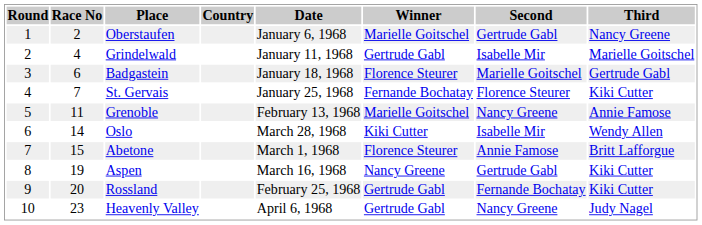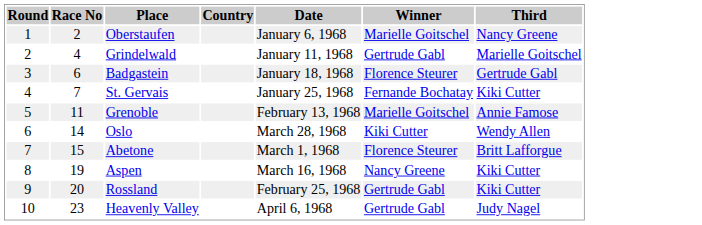 <table border="0" style="border: 1px solid #999; background-color:#FFFFFF; text-align:center">
 <tr align="center" bgcolor="#CCCCCC">
 <th>Round</th>
 <th>Race No</th>
 <th>Place</th>
 <th>Country</th>
 <th>Date</th>
 <th>Winner</th>
-<th>Second</th>
 <th>Third</th>
 </tr>
 <tr bgcolor="#EFEFEF">
 <td>1</td>
 <td>2</td>
 <td align="left"><a href='#'>Oberstaufen</a></td>
 <td align="left"></td>
 <td align="left">January 6, 1968</td>
 <td align="left"> <a href='#'>Marielle Goitschel</a></td>
-<td align="left"> <a href='#'>Gertrude Gabl</a></td>
 <td align="left"> <a href='#'>Nancy Greene</a></td>
 </tr>
 <tr>
 <td>2</td>
 <td>4</td>
 <td align="left"><a href='#'>Grindelwald</a></td>
 <td align="left"></td>
 <td align="left">January 11, 1968</td>
 <td align="left"> <a href='#'>Gertrude Gabl</a></td>
-<td align="left"> <a href='#'>Isabelle Mir</a></td>
 <td align="left"> <a href='#'>Marielle Goitschel</a></td>
 </tr>
 <tr bgcolor="#EFEFEF">
 <td>3</td>
 <td>6</td>
 <td align="left"><a href='#'>Badgastein</a></td>
 <td align="left"></td>
 <td align="left">January 18, 1968</td>
 <td align="left"> <a href='#'>Florence Steurer</a></td>
-<td align="left"> <a href='#'>Marielle Goitschel</a></td>
 <td align="left"> <a href='#'>Gertrude Gabl</a></td>
 </tr>
 <tr>
 <td>4</td>
 <td>7</td>
 <td align="left"><a href='#'>St. Gervais</a></td>
 <td align="left"></td>
 <td align="left">January 25, 1968</td>
 <td align="left"> <a href='#'>Fernande Bochatay</a></td>
-<td align="left"> <a href='#'>Florence Steurer</a></td>
 <td align="left"> <a href='#'>Kiki Cutter</a></td>
 </tr>
 <tr bgcolor="#EFEFEF">
 <td>5</td>
 <td>11</td>
 <td align="left"><a href='#'>Grenoble</a></td>
 <td align="left"></td>
 <td align="left">February 13, 1968</td>
 <td align="left"> <a href='#'>Marielle Goitschel</a></td>
-<td align="left"> <a href='#'>Nancy Greene</a></td>
 <td align="left"> <a href='#'>Annie Famose</a></td>
 </tr>
 <tr>
 <td>6</td>
 <td>14</td>
 <td align="left"><a href='#'>Oslo</a></td>
 <td align="left"></td>
 <td align="left">March 28, 1968</td>
 <td align="left"> <a href='#'>Kiki Cutter</a></td>
-<td align="left"> <a href='#'>Isabelle Mir</a></td>
 <td align="left"> <a href='#'>Wendy Allen</a></td>
 </tr>
 <tr bgcolor="#EFEFEF">
 <td>7</td>
 <td>15</td>
 <td align="left"><a href='#'>Abetone</a></td>
 <td align="left"></td>
 <td align="left">March 1, 1968</td>
 <td align="left"> <a href='#'>Florence Steurer</a></td>
-<td align="left"> <a href='#'>Annie Famose</a></td>
 <td align="left"> <a href='#'>Britt Lafforgue</a></td>
 </tr>
 <tr>
 <td>8</td>
 <td>19</td>
 <td align="left"><a href='#'>Aspen</a></td>
 <td align="left"></td>
 <td align="left">March 16, 1968</td>
 <td align="left"> <a href='#'>Nancy Greene</a></td>
-<td align="left"> <a href='#'>Gertrude Gabl</a></td>
 <td align="left"> <a href='#'>Kiki Cutter</a></td>
 </tr>
 <tr bgcolor="#EFEFEF">
 <td>9</td>
 <td>20</td>
 <td align="left"><a href='#'>Rossland</a></td>
 <td align="left"></td>
 <td align="left">February 25, 1968</td>
 <td align="left"> <a href='#'>Gertrude Gabl</a></td>
-<td align="left"> <a href='#'>Fernande Bochatay</a></td>
 <td align="left"> <a href='#'>Kiki Cutter</a></td>
 </tr>
 <tr>
 <td>10</td>
 <td>23</td>
 <td align="left"><a href='#'>Heavenly Valley</a></td>
 <td align="left"></td>
 <td align="left">April 6, 1968</td>
 <td align="left"> <a href='#'>Gertrude Gabl</a></td>
-<td align="left"> <a href='#'>Nancy Greene</a></td>
 <td align="left"> <a href='#'>Judy Nagel</a></td>
 </tr>
 </table>
